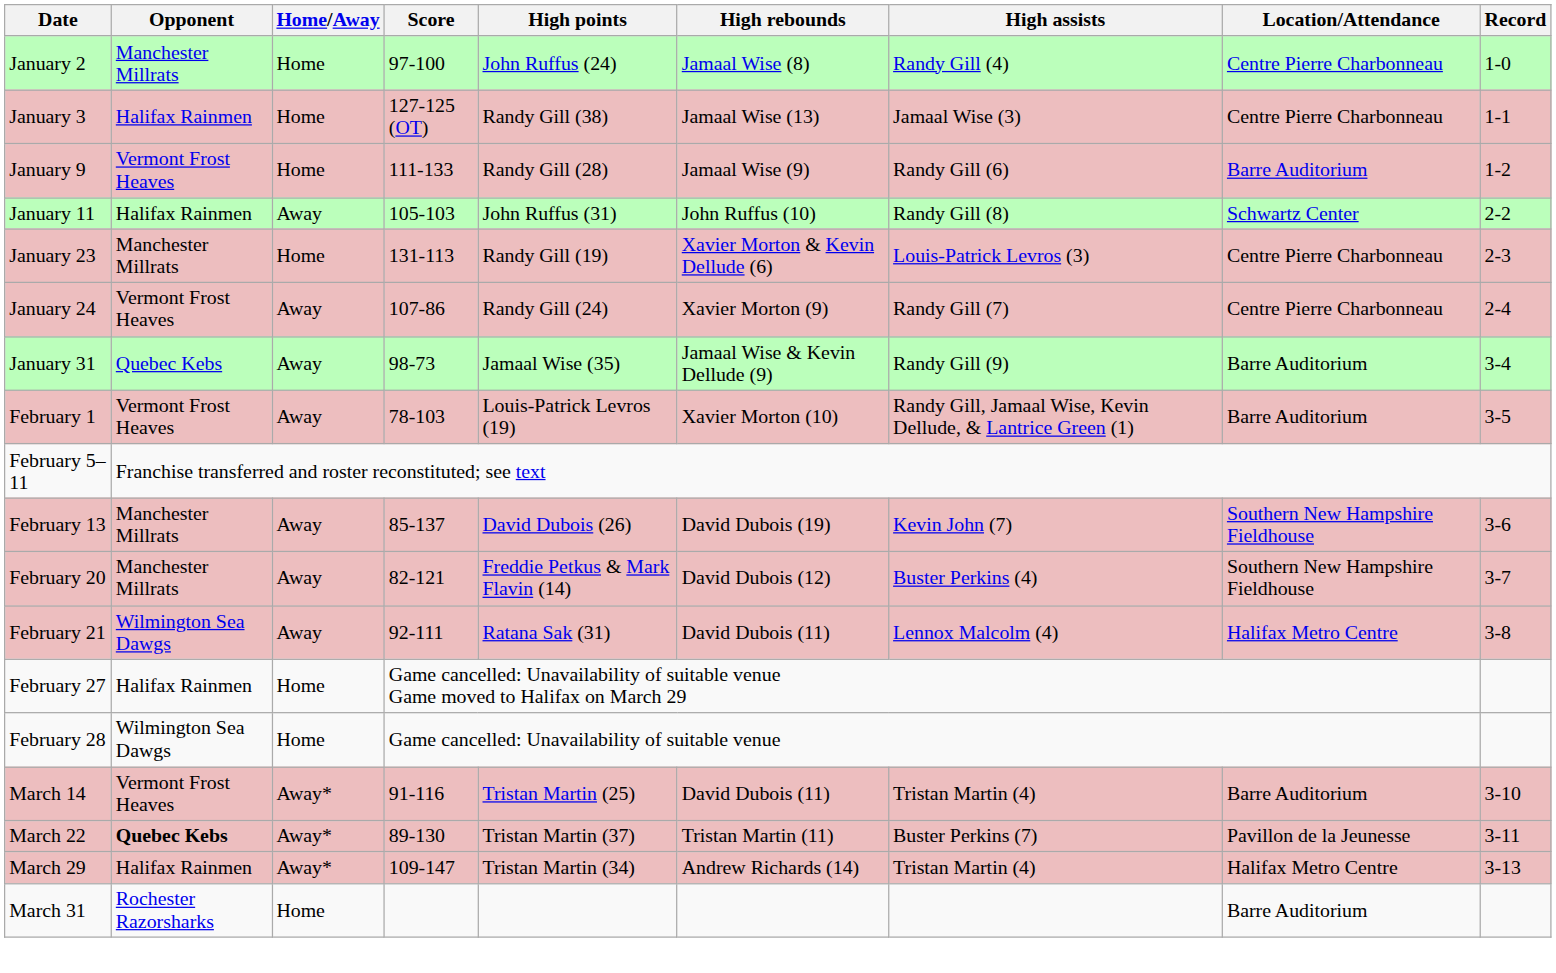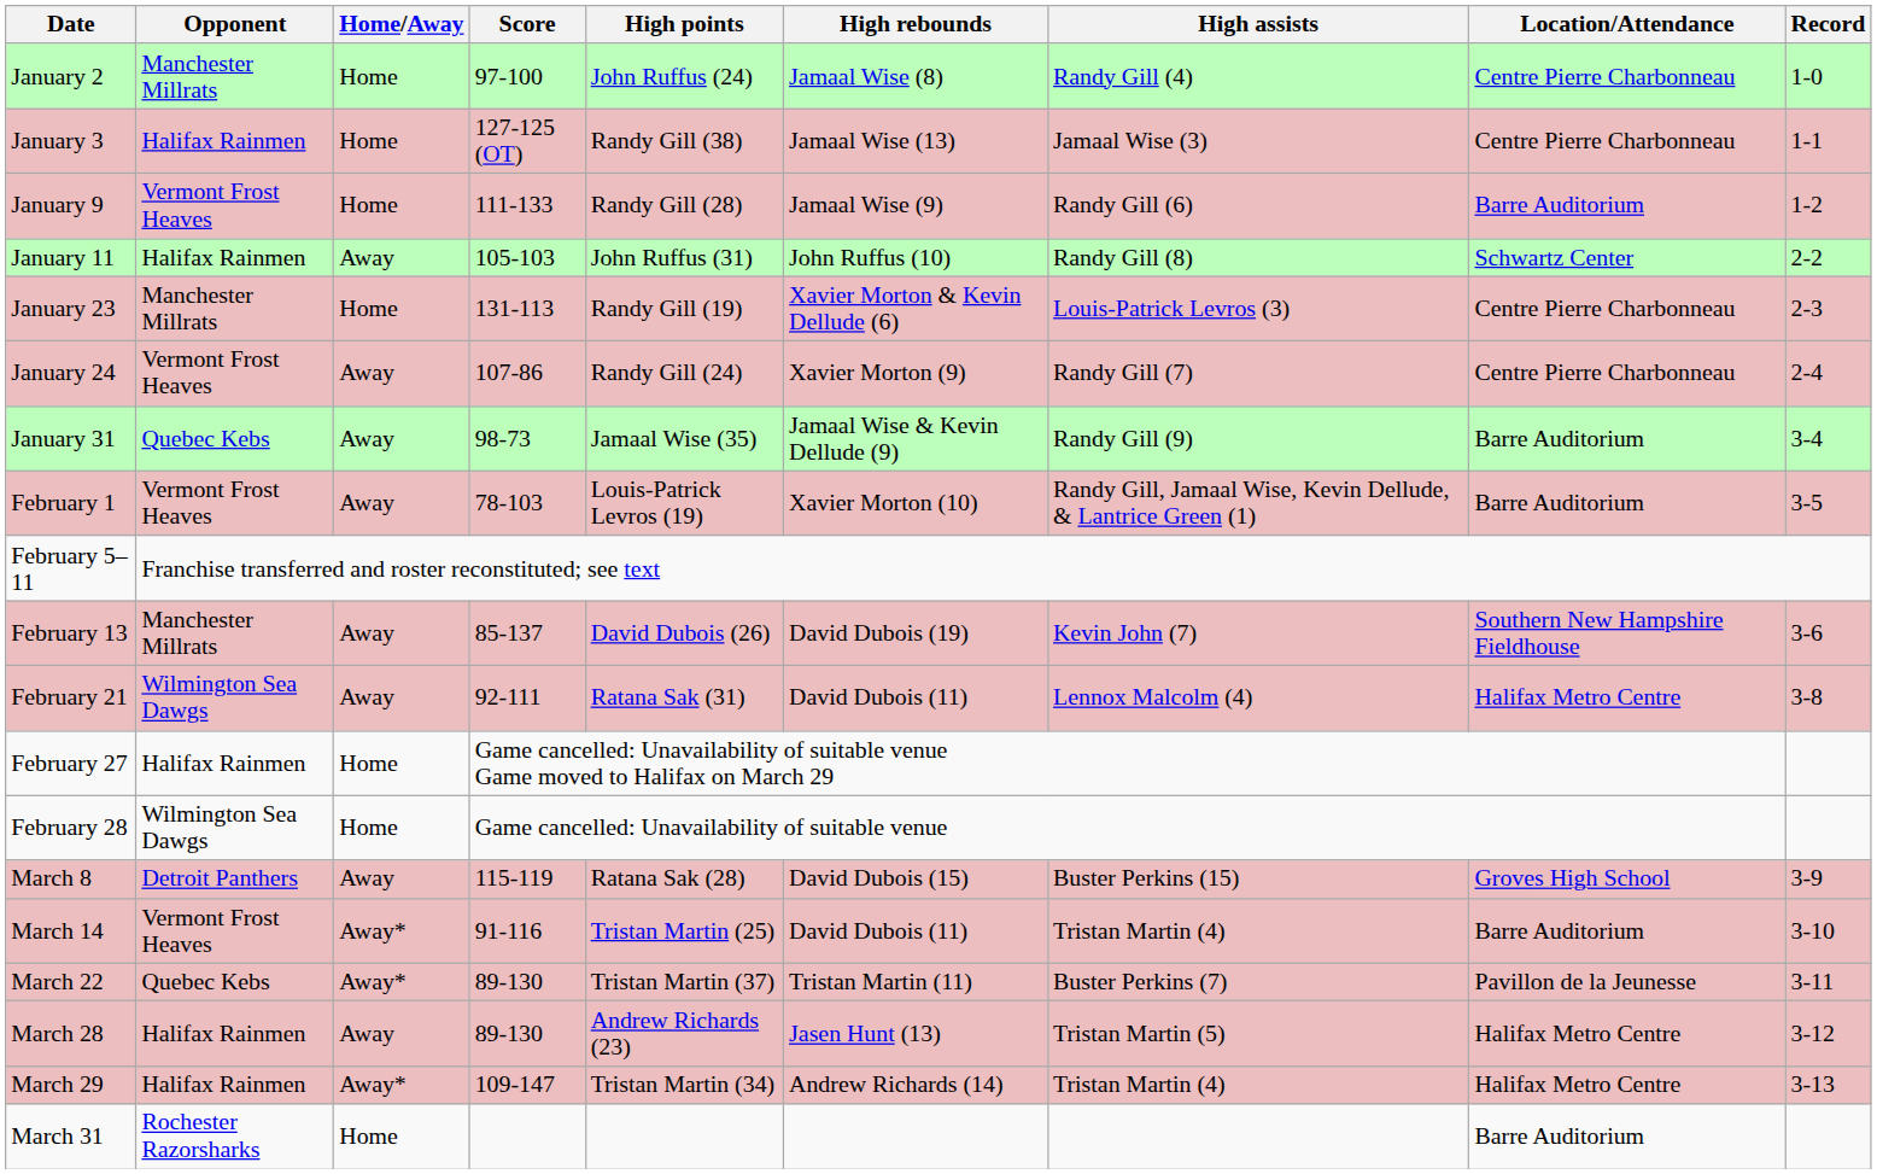 <table class="wikitable">
 <tr>
 <th>Date</th>
 <th>Opponent</th>
 <th><a href='#'>Home</a>/<a href='#'>Away</a></th>
 <th>Score</th>
 <th>High points</th>
 <th>High rebounds</th>
 <th>High assists</th>
 <th>Location/Attendance</th>
 <th>Record</th>
 </tr>
 <tr bgcolor="#bbffbb">
 <td>January 2</td>
 <td><a href='#'>Manchester Millrats</a></td>
 <td>Home</td>
 <td>97-100</td>
 <td><a href='#'>John Ruffus</a> (24)</td>
 <td><a href='#'>Jamaal Wise</a> (8)</td>
 <td><a href='#'>Randy Gill</a> (4)</td>
 <td><a href='#'>Centre Pierre Charbonneau</a></td>
 <td>1-0</td>
 </tr>
 <tr bgcolor="#edbebf">
 <td>January 3</td>
 <td><a href='#'>Halifax Rainmen</a></td>
 <td>Home</td>
 <td>127-125 (<a href='#'>OT</a>)</td>
 <td>Randy Gill (38)</td>
 <td>Jamaal Wise (13)</td>
 <td>Jamaal Wise (3)</td>
 <td>Centre Pierre Charbonneau</td>
 <td>1-1</td>
 </tr>
 <tr bgcolor="#edbebf">
 <td>January 9</td>
 <td><a href='#'>Vermont Frost Heaves</a></td>
 <td>Home</td>
 <td>111-133</td>
 <td>Randy Gill (28)</td>
 <td>Jamaal Wise (9)</td>
 <td>Randy Gill (6)</td>
 <td><a href='#'>Barre Auditorium</a></td>
 <td>1-2</td>
 </tr>
 <tr bgcolor="#bbffbb">
 <td>January 11</td>
 <td>Halifax Rainmen</td>
 <td>Away</td>
 <td>105-103</td>
 <td>John Ruffus (31)</td>
 <td>John Ruffus (10)</td>
 <td>Randy Gill (8)</td>
 <td><a href='#'>Schwartz Center</a></td>
 <td>2-2</td>
 </tr>
 <tr bgcolor="#edbebf">
 <td>January 23</td>
 <td>Manchester Millrats</td>
 <td>Home</td>
 <td>131-113</td>
 <td>Randy Gill (19)</td>
 <td><a href='#'>Xavier Morton</a> & <a href='#'>Kevin Dellude</a> (6)</td>
 <td><a href='#'>Louis-Patrick Levros</a> (3)</td>
 <td>Centre Pierre Charbonneau</td>
 <td>2-3</td>
 </tr>
 <tr bgcolor="#edbebf">
 <td>January 24</td>
 <td>Vermont Frost Heaves</td>
 <td>Away</td>
 <td>107-86</td>
 <td>Randy Gill (24)</td>
 <td>Xavier Morton (9)</td>
 <td>Randy Gill (7)</td>
 <td>Centre Pierre Charbonneau</td>
 <td>2-4</td>
 </tr>
 <tr bgcolor="#bbffbb">
 <td>January 31</td>
 <td><a href='#'>Quebec Kebs</a></td>
 <td>Away</td>
 <td>98-73</td>
 <td>Jamaal Wise (35)</td>
 <td>Jamaal Wise & Kevin Dellude (9)</td>
 <td>Randy Gill (9)</td>
 <td>Barre Auditorium</td>
 <td>3-4</td>
 </tr>
 <tr bgcolor="#edbebf">
 <td>February 1</td>
 <td>Vermont Frost Heaves</td>
 <td>Away</td>
 <td>78-103</td>
 <td>Louis-Patrick Levros (19)</td>
 <td>Xavier Morton (10)</td>
 <td>Randy Gill, Jamaal Wise, Kevin Dellude, & <a href='#'>Lantrice Green</a> (1)</td>
 <td>Barre Auditorium</td>
 <td>3-5</td>
 </tr>
 <tr>
 <td>February 5–11</td>
 <td colspan=8>Franchise transferred and roster reconstituted; see <a href='#'>text</a></td>
 </tr>
 <tr bgcolor="#edbebf">
 <td>February 13</td>
 <td>Manchester Millrats</td>
 <td>Away</td>
 <td>85-137</td>
 <td><a href='#'>David Dubois</a> (26)</td>
 <td>David Dubois (19)</td>
 <td><a href='#'>Kevin John</a> (7)</td>
 <td><a href='#'>Southern New Hampshire Fieldhouse</a></td>
 <td>3-6</td>
 </tr>
 <tr bgcolor="#edbebf">
-<td>February 20</td>
-<td>Manchester Millrats</td>
-<td>Away</td>
-<td>82-121</td>
-<td><a href='#'>Freddie Petkus</a> & <a href='#'>Mark Flavin</a> (14)</td>
-<td>David Dubois (12)</td>
-<td><a href='#'>Buster Perkins</a> (4)</td>
-<td>Southern New Hampshire Fieldhouse</td>
-<td>3-7</td>
-</tr>
-<tr bgcolor="#edbebf">
 <td>February 21</td>
 <td><a href='#'>Wilmington Sea Dawgs</a></td>
 <td>Away</td>
 <td>92-111</td>
 <td><a href='#'>Ratana Sak</a> (31)</td>
 <td>David Dubois (11)</td>
 <td><a href='#'>Lennox Malcolm</a> (4)</td>
 <td><a href='#'>Halifax Metro Centre</a></td>
 <td>3-8</td>
 </tr>
 <tr>
 <td>February 27</td>
 <td>Halifax Rainmen</td>
 <td>Home</td>
 <td colspan=5>Game cancelled: Unavailability of suitable venue<br>Game moved to Halifax on March 29</td>
 <td></td>
 </tr>
 <tr>
 <td>February 28</td>
 <td>Wilmington Sea Dawgs</td>
 <td>Home</td>
 <td colspan=5>Game cancelled: Unavailability of suitable venue</td>
 <td></td>
 </tr>
 <tr bgcolor="#edbebf">
+<td>March 8</td>
+<td><a href='#'>Detroit Panthers</a></td>
+<td>Away</td>
+<td>115-119</td>
+<td>Ratana Sak (28)</td>
+<td>David Dubois (15)</td>
+<td>Buster Perkins (15)</td>
+<td><a href='#'>Groves High School</a></td>
+<td>3-9</td>
+</tr>
+<tr bgcolor="#edbebf">
 <td>March 14</td>
 <td>Vermont Frost Heaves</td>
 <td>Away*</td>
 <td>91-116</td>
 <td><a href='#'>Tristan Martin</a> (25)</td>
 <td>David Dubois (11)</td>
 <td>Tristan Martin (4)</td>
 <td>Barre Auditorium</td>
 <td>3-10</td>
 </tr>
 <tr bgcolor="#edbebf">
 <td>March 22</td>
-<td><strong>Quebec Kebs</strong></td>
+<td>Quebec Kebs</td>
 <td>Away*</td>
 <td>89-130</td>
 <td>Tristan Martin (37)</td>
 <td>Tristan Martin (11)</td>
 <td>Buster Perkins (7)</td>
 <td>Pavillon de la Jeunesse</td>
 <td>3-11</td>
+</tr>
+<tr bgcolor="#edbebf">
+<td>March 28</td>
+<td>Halifax Rainmen</td>
+<td>Away</td>
+<td>89-130</td>
+<td><a href='#'>Andrew Richards</a> (23)</td>
+<td><a href='#'>Jasen Hunt</a> (13)</td>
+<td>Tristan Martin (5)</td>
+<td>Halifax Metro Centre</td>
+<td>3-12</td>
 </tr>
 <tr bgcolor="#edbebf">
 <td>March 29</td>
 <td>Halifax Rainmen</td>
 <td>Away*</td>
 <td>109-147</td>
 <td>Tristan Martin (34)</td>
 <td>Andrew Richards (14)</td>
 <td>Tristan Martin (4)</td>
 <td>Halifax Metro Centre</td>
 <td>3-13</td>
 </tr>
 <tr>
 <td>March 31</td>
 <td><a href='#'>Rochester Razorsharks</a></td>
 <td>Home</td>
 <td></td>
 <td></td>
 <td></td>
 <td></td>
 <td>Barre Auditorium</td>
 <td></td>
 </tr>
 </table>
